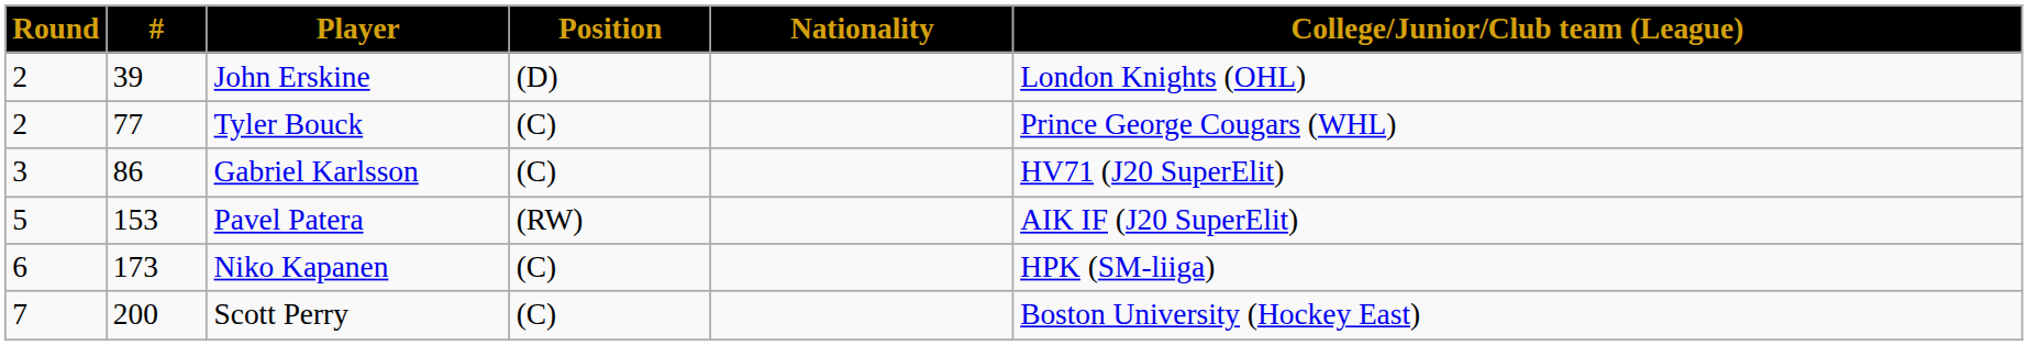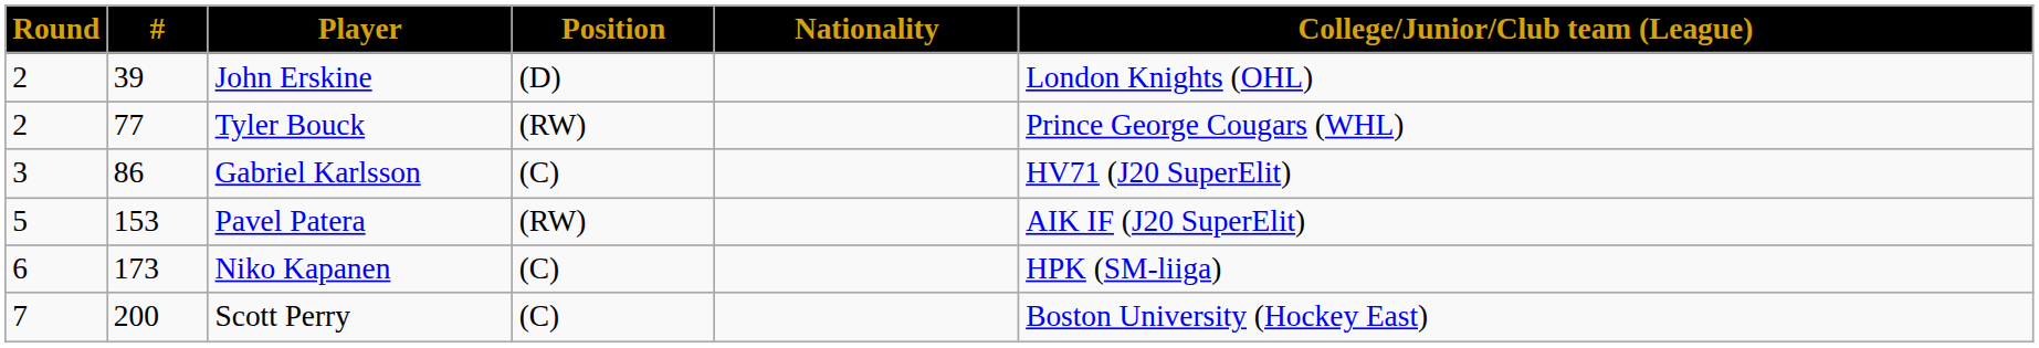 <table class="wikitable">
 <tr>
 <th style="background:black;color:#D5A10E;" width="5%">Round</th>
 <th style="background:black;color:#D5A10E;" width="5%">#</th>
 <th style="background:black;color:#D5A10E;" width="15%">Player</th>
 <th style="background:black;color:#D5A10E;" width="10%">Position</th>
 <th style="background:black;color:#D5A10E;" width="15%">Nationality</th>
 <th style="background:black;color:#D5A10E;" width="100%">College/Junior/Club team (League)</th>
 </tr>
 <tr>
 <td>2</td>
 <td>39</td>
 <td><a href='#'>John Erskine</a></td>
 <td>(D)</td>
 <td></td>
 <td><a href='#'>London Knights</a> (<a href='#'>OHL</a>)</td>
 </tr>
 <tr>
 <td>2</td>
 <td>77</td>
 <td><a href='#'>Tyler Bouck</a></td>
-<td>(C)</td>
+<td>(RW)</td>
 <td></td>
 <td><a href='#'>Prince George Cougars</a> (<a href='#'>WHL</a>)</td>
 </tr>
 <tr>
 <td>3</td>
 <td>86</td>
 <td><a href='#'>Gabriel Karlsson</a></td>
 <td>(C)</td>
 <td></td>
 <td><a href='#'>HV71</a> (<a href='#'>J20 SuperElit</a>)</td>
 </tr>
 <tr>
 <td>5</td>
 <td>153</td>
 <td><a href='#'>Pavel Patera</a></td>
 <td>(RW)</td>
 <td></td>
 <td><a href='#'>AIK IF</a> (<a href='#'>J20 SuperElit</a>)</td>
 </tr>
 <tr>
 <td>6</td>
 <td>173</td>
 <td><a href='#'>Niko Kapanen</a></td>
 <td>(C)</td>
 <td></td>
 <td><a href='#'>HPK</a> (<a href='#'>SM-liiga</a>)</td>
 </tr>
 <tr>
 <td>7</td>
 <td>200</td>
 <td>Scott Perry</td>
 <td>(C)</td>
 <td></td>
 <td><a href='#'>Boston University</a> (<a href='#'>Hockey East</a>)</td>
 </tr>
 </table>
